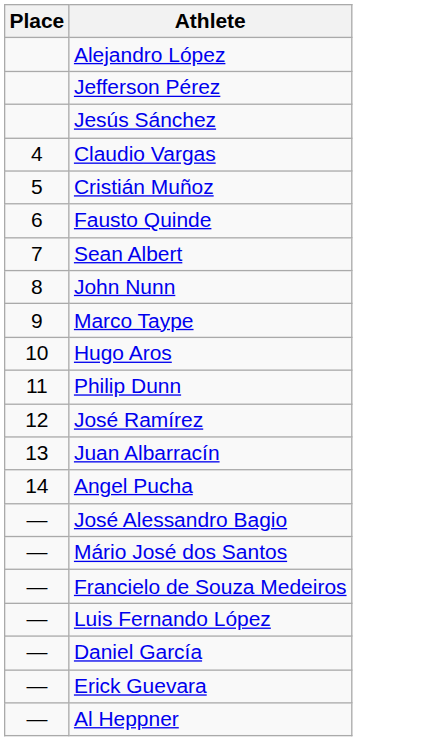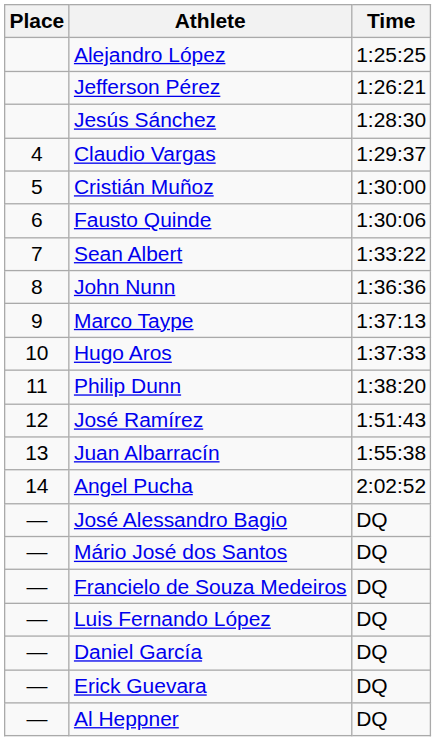 <table class=wikitable>
 <tr>
 <th>Place</th>
 <th>Athlete</th>
+<th>Time</th>
 </tr>
 <tr>
 <td align=center></td>
 <td><a href='#'>Alejandro López</a> </td>
+<td>1:25:25</td>
 </tr>
 <tr>
 <td align=center></td>
 <td><a href='#'>Jefferson Pérez</a> </td>
+<td>1:26:21</td>
 </tr>
 <tr>
 <td align=center></td>
 <td><a href='#'>Jesús Sánchez</a> </td>
+<td>1:28:30</td>
 </tr>
 <tr>
 <td align=center>4</td>
 <td><a href='#'>Claudio Vargas</a> </td>
+<td>1:29:37</td>
 </tr>
 <tr>
 <td align=center>5</td>
 <td><a href='#'>Cristián Muñoz</a> </td>
+<td>1:30:00</td>
 </tr>
 <tr>
 <td align=center>6</td>
 <td><a href='#'>Fausto Quinde</a> </td>
+<td>1:30:06</td>
 </tr>
 <tr>
 <td align=center>7</td>
 <td><a href='#'>Sean Albert</a> </td>
+<td>1:33:22</td>
 </tr>
 <tr>
 <td align=center>8</td>
 <td><a href='#'>John Nunn</a> </td>
+<td>1:36:36</td>
 </tr>
 <tr>
 <td align=center>9</td>
 <td><a href='#'>Marco Taype</a> </td>
+<td>1:37:13</td>
 </tr>
 <tr>
 <td align=center>10</td>
 <td><a href='#'>Hugo Aros</a> </td>
+<td>1:37:33</td>
 </tr>
 <tr>
 <td align=center>11</td>
 <td><a href='#'>Philip Dunn</a> </td>
+<td>1:38:20</td>
 </tr>
 <tr>
 <td align=center>12</td>
 <td><a href='#'>José Ramírez</a> </td>
+<td>1:51:43</td>
 </tr>
 <tr>
 <td align=center>13</td>
 <td><a href='#'>Juan Albarracín</a> </td>
+<td>1:55:38</td>
 </tr>
 <tr>
 <td align=center>14</td>
 <td><a href='#'>Angel Pucha</a> </td>
+<td>2:02:52</td>
 </tr>
 <tr>
 <td align=center>—</td>
 <td><a href='#'>José Alessandro Bagio</a> </td>
+<td>DQ</td>
 </tr>
 <tr>
 <td align=center>—</td>
 <td><a href='#'>Mário José dos Santos</a> </td>
+<td>DQ</td>
 </tr>
 <tr>
 <td align=center>—</td>
 <td><a href='#'>Francielo de Souza Medeiros</a> </td>
+<td>DQ</td>
 </tr>
 <tr>
 <td align=center>—</td>
 <td><a href='#'>Luis Fernando López</a> </td>
+<td>DQ</td>
 </tr>
 <tr>
 <td align=center>—</td>
 <td><a href='#'>Daniel García</a> </td>
+<td>DQ</td>
 </tr>
 <tr>
 <td align=center>—</td>
 <td><a href='#'>Erick Guevara</a> </td>
+<td>DQ</td>
 </tr>
 <tr>
 <td align=center>—</td>
 <td><a href='#'>Al Heppner</a> </td>
+<td>DQ</td>
 </tr>
 </table>
